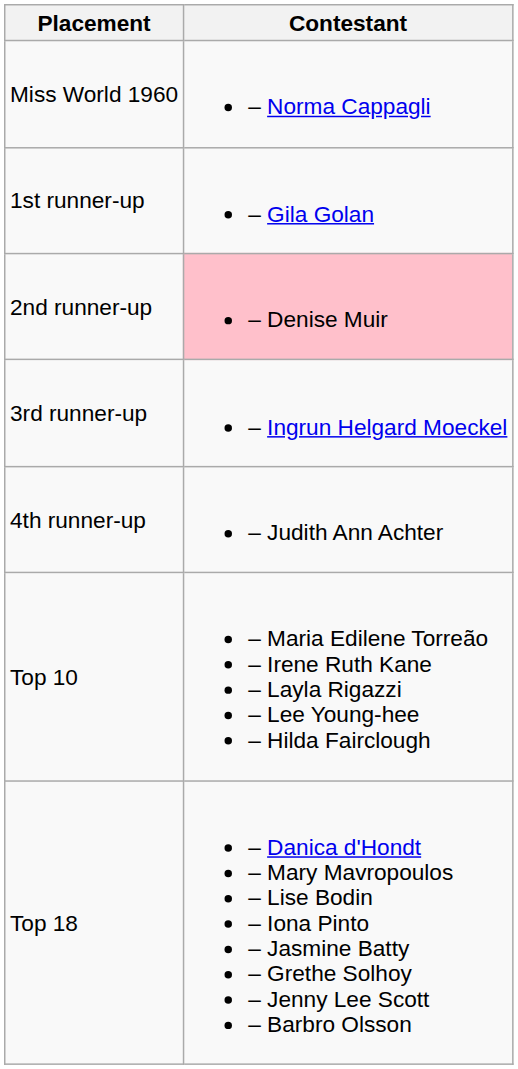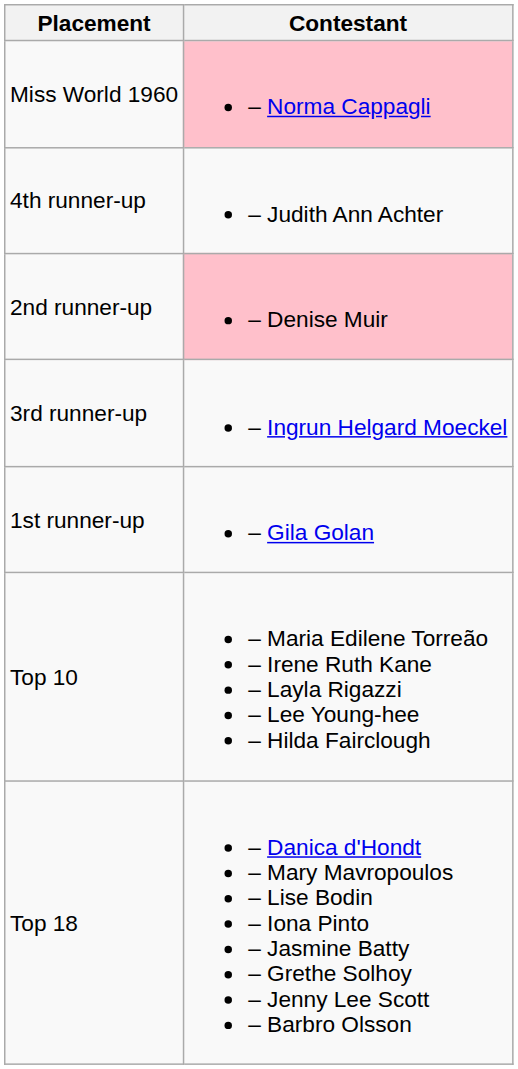 <table class="wikitable sortable" style="font-size:95%;">
 <tr>
 <th>Placement</th>
 <th>Contestant</th>
 </tr>
 <tr>
 <td>Miss World 1960</td>
-<td><br><ul><li> – <a href='#'>Norma Cappagli</a><strong></strong></li></ul></td>
+<td style="background: pink;"><br><ul><li> – <a href='#'>Norma Cappagli</a><strong></strong></li></ul></td>
 </tr>
 <tr>
-<td>1st runner-up</td>
-<td><br><ul><li> – <a href='#'>Gila Golan</a><strong></strong></li></ul></td>
+<td>4th runner-up</td>
+<td><br><ul><li> – Judith Ann Achter<strong></strong></li></ul></td>
 </tr>
 <tr>
 <td>2nd runner-up</td>
 <td style="background: pink;"><br><ul><li> – Denise Muir<strong></strong></li></ul></td>
 </tr>
 <tr>
 <td>3rd runner-up</td>
 <td><br><ul><li> – <a href='#'>Ingrun Helgard Moeckel</a><strong></strong></li></ul></td>
 </tr>
 <tr>
-<td>4th runner-up</td>
-<td><br><ul><li> – Judith Ann Achter<strong></strong></li></ul></td>
+<td>1st runner-up</td>
+<td><br><ul><li> – <a href='#'>Gila Golan</a><strong></strong></li></ul></td>
 </tr>
 <tr>
 <td>Top 10</td>
 <td><br><ul><li> – Maria Edilene Torreão</li><li> – Irene Ruth Kane</li><li> – Layla Rigazzi</li><li> – Lee Young-hee</li><li> – Hilda Fairclough</li></ul></td>
 </tr>
 <tr>
 <td>Top 18</td>
 <td><br><ul><li> – <a href='#'>Danica d'Hondt</a></li><li> – Mary Mavropoulos</li><li> – Lise Bodin</li><li> – Iona Pinto</li><li> – Jasmine Batty</li><li> – Grethe Solhoy</li><li> – Jenny Lee Scott</li><li> – Barbro Olsson</li></ul></td>
 </tr>
 </table>
